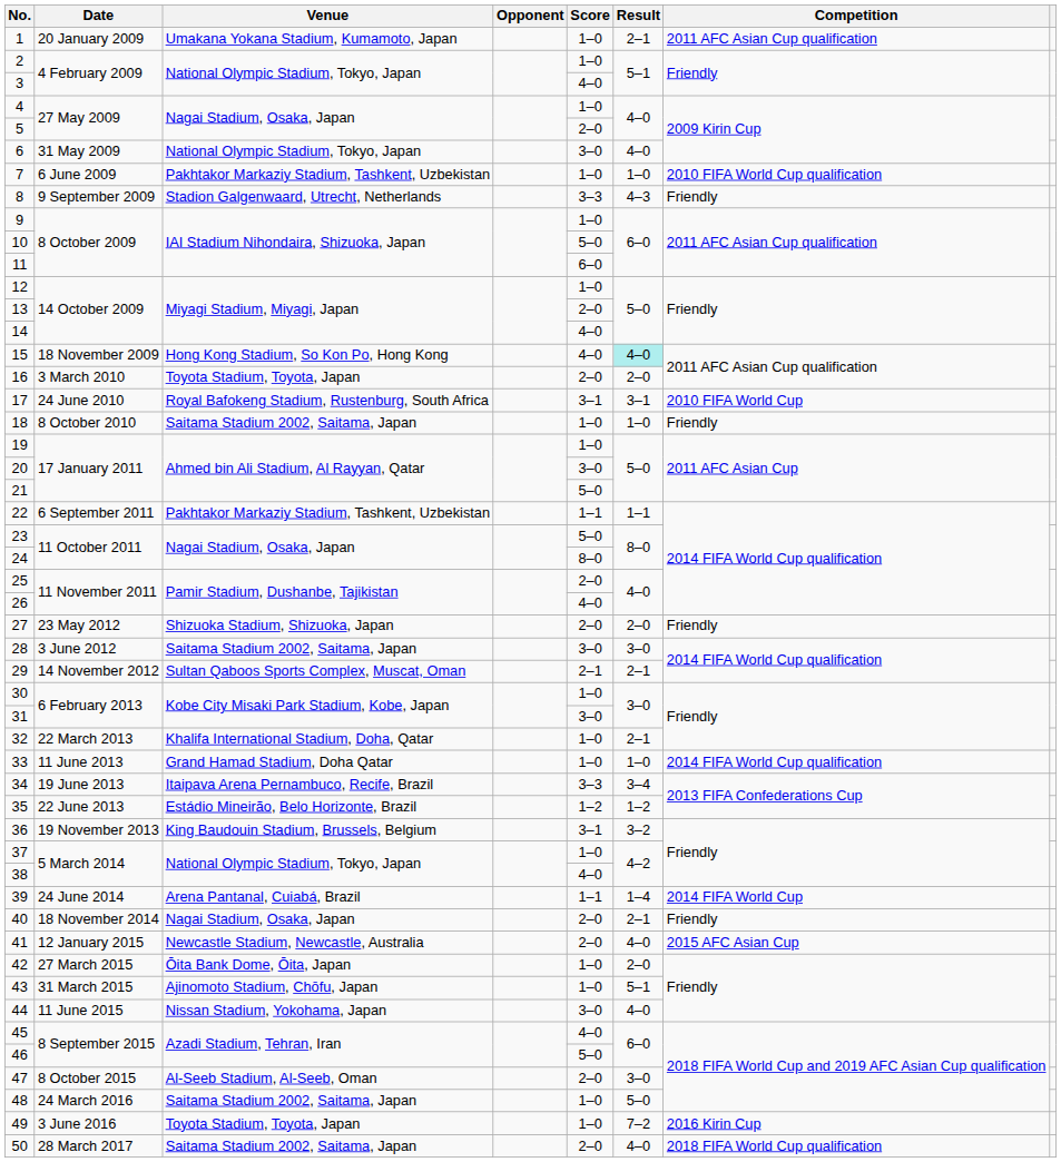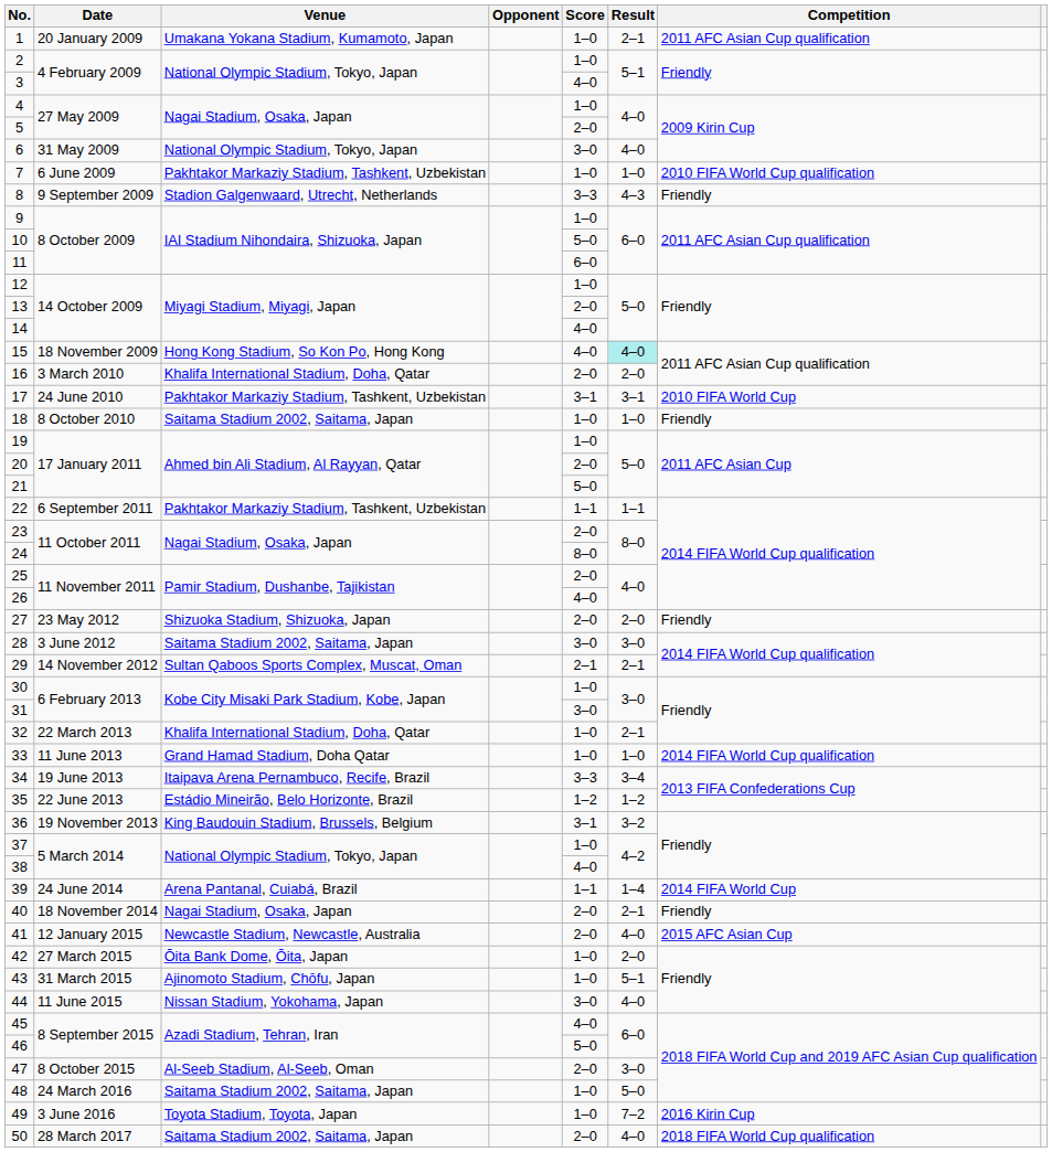 <table class="wikitable sortable">
 <tr>
 <th scope="col">No.</th>
 <th scope="col">Date</th>
 <th scope="col">Venue</th>
 <th scope="col">Opponent</th>
 <th scope="col">Score</th>
 <th scope="col">Result</th>
 <th scope="col">Competition</th>
 <th scope="col" class="unsortable"></th>
 </tr>
 <tr>
 <td align="center">1</td>
 <td>20 January 2009</td>
 <td><a href='#'>Umakana Yokana Stadium</a>, <a href='#'>Kumamoto</a>, Japan</td>
 <td></td>
 <td align="center">1–0</td>
 <td align="center">2–1</td>
 <td><a href='#'>2011 AFC Asian Cup qualification</a></td>
 <td></td>
 </tr>
 <tr>
 <td align="center">2</td>
 <td rowspan="2">4 February 2009</td>
 <td rowspan="2"><a href='#'>National Olympic Stadium</a>, Tokyo, Japan</td>
 <td rowspan="2"></td>
 <td align="center">1–0</td>
 <td rowspan="2" style="text-align:center;">5–1</td>
 <td rowspan="2"><a href='#'>Friendly</a></td>
 <td rowspan="2"></td>
 </tr>
 <tr>
 <td align="center">3</td>
 <td align="center">4–0</td>
 </tr>
 <tr>
 <td align="center">4</td>
 <td rowspan="2">27 May 2009</td>
 <td rowspan="2"><a href='#'>Nagai Stadium</a>, <a href='#'>Osaka</a>, Japan</td>
 <td rowspan="2"></td>
 <td align="center">1–0</td>
 <td rowspan="2" style="text-align:center;">4–0</td>
 <td rowspan="3"><a href='#'>2009 Kirin Cup</a></td>
 <td rowspan="2"></td>
 </tr>
 <tr>
 <td align="center">5</td>
 <td align="center">2–0</td>
 </tr>
 <tr>
 <td align="center">6</td>
 <td>31 May 2009</td>
 <td><a href='#'>National Olympic Stadium</a>, Tokyo, Japan</td>
 <td></td>
 <td align="center">3–0</td>
 <td align="center">4–0</td>
 <td></td>
 </tr>
 <tr>
 <td align="center">7</td>
 <td>6 June 2009</td>
 <td><a href='#'>Pakhtakor Markaziy Stadium</a>, <a href='#'>Tashkent</a>, Uzbekistan</td>
 <td></td>
 <td align="center">1–0</td>
 <td align="center">1–0</td>
 <td><a href='#'>2010 FIFA World Cup qualification</a></td>
 <td></td>
 </tr>
 <tr>
 <td align="center">8</td>
 <td>9 September 2009</td>
 <td><a href='#'>Stadion Galgenwaard</a>, <a href='#'>Utrecht</a>, Netherlands</td>
 <td></td>
 <td align="center">3–3</td>
 <td align="center">4–3</td>
 <td>Friendly</td>
 <td></td>
 </tr>
 <tr>
 <td align="center">9</td>
 <td rowspan="3">8 October 2009</td>
 <td rowspan="3"><a href='#'>IAI Stadium Nihondaira</a>, <a href='#'>Shizuoka</a>, Japan</td>
 <td rowspan="3"></td>
 <td align="center">1–0</td>
 <td rowspan="3" style="text-align:center;">6–0</td>
 <td rowspan="3"><a href='#'>2011 AFC Asian Cup qualification</a></td>
 <td rowspan="3"></td>
 </tr>
 <tr>
 <td align="center">10</td>
 <td align="center">5–0</td>
 </tr>
 <tr>
 <td align="center">11</td>
 <td align="center">6–0</td>
 </tr>
 <tr>
 <td align="center">12</td>
 <td rowspan="3">14 October 2009</td>
 <td rowspan="3"><a href='#'>Miyagi Stadium</a>, <a href='#'>Miyagi</a>, Japan</td>
 <td rowspan="3"></td>
 <td align="center">1–0</td>
 <td rowspan="3" style="text-align:center;">5–0</td>
 <td rowspan="3">Friendly</td>
 <td rowspan="3"></td>
 </tr>
 <tr>
 <td align="center">13</td>
 <td align="center">2–0</td>
 </tr>
 <tr>
 <td align="center">14</td>
 <td align="center">4–0</td>
 </tr>
 <tr>
 <td align="center">15</td>
 <td>18 November 2009</td>
 <td><a href='#'>Hong Kong Stadium</a>, <a href='#'>So Kon Po</a>, Hong Kong</td>
 <td></td>
 <td align="center">4–0</td>
 <td align="center" style="background: paleturquoise;">4–0</td>
 <td rowspan=2>2011 AFC Asian Cup qualification</td>
 <td></td>
 </tr>
 <tr>
 <td align="center">16</td>
 <td>3 March 2010</td>
-<td><a href='#'>Toyota Stadium</a>, <a href='#'>Toyota</a>, Japan</td>
+<td><a href='#'>Khalifa International Stadium</a>, <a href='#'>Doha</a>, Qatar</td>
 <td></td>
 <td align="center">2–0</td>
 <td align="center">2–0</td>
 <td></td>
 </tr>
 <tr>
 <td align="center">17</td>
 <td>24 June 2010</td>
-<td><a href='#'>Royal Bafokeng Stadium</a>, <a href='#'>Rustenburg</a>, South Africa</td>
+<td><a href='#'>Pakhtakor Markaziy Stadium</a>, Tashkent, Uzbekistan</td>
 <td></td>
 <td align="center">3–1</td>
 <td align="center">3–1</td>
 <td><a href='#'>2010 FIFA World Cup</a></td>
 <td></td>
 </tr>
 <tr>
 <td align="center">18</td>
 <td>8 October 2010</td>
 <td><a href='#'>Saitama Stadium 2002</a>, <a href='#'>Saitama</a>, Japan</td>
 <td></td>
 <td align="center">1–0</td>
 <td align="center">1–0</td>
 <td>Friendly</td>
 <td></td>
 </tr>
 <tr>
 <td align="center">19</td>
 <td rowspan="3">17 January 2011</td>
 <td rowspan="3"><a href='#'>Ahmed bin Ali Stadium</a>, <a href='#'>Al Rayyan</a>, Qatar</td>
 <td rowspan="3"></td>
 <td align="center">1–0</td>
 <td rowspan="3" style="text-align:center;">5–0</td>
 <td rowspan="3"><a href='#'>2011 AFC Asian Cup</a></td>
 <td rowspan="3"></td>
 </tr>
 <tr>
 <td align="center">20</td>
-<td align="center">3–0</td>
+<td align="center">2–0</td>
 </tr>
 <tr>
 <td align="center">21</td>
 <td align="center">5–0</td>
 </tr>
 <tr>
 <td align="center">22</td>
 <td>6 September 2011</td>
 <td><a href='#'>Pakhtakor Markaziy Stadium</a>, Tashkent, Uzbekistan</td>
 <td></td>
 <td align="center">1–1</td>
 <td align="center">1–1</td>
 <td rowspan=5><a href='#'>2014 FIFA World Cup qualification</a></td>
 <td></td>
 </tr>
 <tr>
 <td align="center">23</td>
 <td rowspan="2">11 October 2011</td>
 <td rowspan="2"><a href='#'>Nagai Stadium</a>, <a href='#'>Osaka</a>, Japan</td>
 <td rowspan="2"></td>
-<td align="center">5–0</td>
+<td align="center">2–0</td>
 <td rowspan="2" style="text-align:center;">8–0</td>
 <td rowspan="2"></td>
 </tr>
 <tr>
 <td align="center">24</td>
 <td align="center">8–0</td>
 </tr>
 <tr>
 <td align="center">25</td>
 <td rowspan="2">11 November 2011</td>
 <td rowspan="2"><a href='#'>Pamir Stadium</a>, <a href='#'>Dushanbe</a>, <a href='#'>Tajikistan</a></td>
 <td rowspan="2"></td>
 <td align="center">2–0</td>
 <td rowspan="2" style="text-align:center;">4–0</td>
 <td rowspan="2"></td>
 </tr>
 <tr>
 <td align="center">26</td>
 <td align="center">4–0</td>
 </tr>
 <tr>
 <td align="center">27</td>
 <td>23 May 2012</td>
 <td><a href='#'>Shizuoka Stadium</a>, <a href='#'>Shizuoka</a>, Japan</td>
 <td></td>
 <td align="center">2–0</td>
 <td align="center">2–0</td>
 <td>Friendly</td>
 <td></td>
 </tr>
 <tr>
 <td align="center">28</td>
 <td>3 June 2012</td>
 <td><a href='#'>Saitama Stadium 2002</a>, <a href='#'>Saitama</a>, Japan</td>
 <td></td>
 <td align="center">3–0</td>
 <td align="center">3–0</td>
 <td rowspan=2><a href='#'>2014 FIFA World Cup qualification</a></td>
 <td></td>
 </tr>
 <tr>
 <td align="center">29</td>
 <td>14 November 2012</td>
 <td><a href='#'>Sultan Qaboos Sports Complex</a>, <a href='#'>Muscat, Oman</a></td>
 <td></td>
 <td align="center">2–1</td>
 <td align="center">2–1</td>
 <td></td>
 </tr>
 <tr>
 <td align="center">30</td>
 <td rowspan="2">6 February 2013</td>
 <td rowspan="2"><a href='#'>Kobe City Misaki Park Stadium</a>, <a href='#'>Kobe</a>, Japan</td>
 <td rowspan="2"></td>
 <td align="center">1–0</td>
 <td rowspan="2" style="text-align:center;">3–0</td>
 <td rowspan="3">Friendly</td>
 <td rowspan="2"></td>
 </tr>
 <tr>
 <td align="center">31</td>
 <td align="center">3–0</td>
 </tr>
 <tr>
 <td align="center">32</td>
 <td>22 March 2013</td>
 <td><a href='#'>Khalifa International Stadium</a>, <a href='#'>Doha</a>, Qatar</td>
 <td></td>
 <td align="center">1–0</td>
 <td align="center">2–1</td>
 <td></td>
 </tr>
 <tr>
 <td align="center">33</td>
 <td>11 June 2013</td>
 <td><a href='#'>Grand Hamad Stadium</a>, Doha Qatar</td>
 <td></td>
 <td align="center">1–0</td>
 <td align="center">1–0</td>
 <td><a href='#'>2014 FIFA World Cup qualification</a></td>
 <td></td>
 </tr>
 <tr>
 <td align="center">34</td>
 <td>19 June 2013</td>
 <td><a href='#'>Itaipava Arena Pernambuco</a>, <a href='#'>Recife</a>, Brazil</td>
 <td></td>
 <td align="center">3–3</td>
 <td align="center">3–4</td>
 <td rowspan=2><a href='#'>2013 FIFA Confederations Cup</a></td>
 <td></td>
 </tr>
 <tr>
 <td align="center">35</td>
 <td>22 June 2013</td>
 <td><a href='#'>Estádio Mineirão</a>, <a href='#'>Belo Horizonte</a>, Brazil</td>
 <td></td>
 <td align="center">1–2</td>
 <td align="center">1–2</td>
 <td></td>
 </tr>
 <tr>
 <td align="center">36</td>
 <td>19 November 2013</td>
 <td><a href='#'>King Baudouin Stadium</a>, <a href='#'>Brussels</a>, Belgium</td>
 <td></td>
 <td align="center">3–1</td>
 <td align="center">3–2</td>
 <td rowspan=3>Friendly</td>
 <td></td>
 </tr>
 <tr>
 <td align="center">37</td>
 <td rowspan="2">5 March 2014</td>
 <td rowspan="2"><a href='#'>National Olympic Stadium</a>, Tokyo, Japan</td>
 <td rowspan="2"></td>
 <td align="center">1–0</td>
 <td rowspan="2" style="text-align:center;">4–2</td>
 <td rowspan="2"></td>
 </tr>
 <tr>
 <td align="center">38</td>
 <td align="center">4–0</td>
 </tr>
 <tr>
 <td align="center">39</td>
 <td>24 June 2014</td>
 <td><a href='#'>Arena Pantanal</a>, <a href='#'>Cuiabá</a>, Brazil</td>
 <td></td>
 <td align="center">1–1</td>
 <td align="center">1–4</td>
 <td><a href='#'>2014 FIFA World Cup</a></td>
 <td></td>
 </tr>
 <tr>
 <td align="center">40</td>
 <td>18 November 2014</td>
 <td><a href='#'>Nagai Stadium</a>, <a href='#'>Osaka</a>, Japan</td>
 <td></td>
 <td align="center">2–0</td>
 <td align="center">2–1</td>
 <td>Friendly</td>
 <td></td>
 </tr>
 <tr>
 <td align="center">41</td>
 <td>12 January 2015</td>
 <td><a href='#'>Newcastle Stadium</a>, <a href='#'>Newcastle</a>, Australia</td>
 <td></td>
 <td align="center">2–0</td>
 <td align="center">4–0</td>
 <td><a href='#'>2015 AFC Asian Cup</a></td>
 <td></td>
 </tr>
 <tr>
 <td align="center">42</td>
 <td>27 March 2015</td>
 <td><a href='#'>Ōita Bank Dome</a>, <a href='#'>Ōita</a>, Japan</td>
 <td></td>
 <td align="center">1–0</td>
 <td align="center">2–0</td>
 <td rowspan=3>Friendly</td>
 <td></td>
 </tr>
 <tr>
 <td align="center">43</td>
 <td>31 March 2015</td>
 <td><a href='#'>Ajinomoto Stadium</a>, <a href='#'>Chōfu</a>, Japan</td>
 <td></td>
 <td align="center">1–0</td>
 <td align="center">5–1</td>
 <td></td>
 </tr>
 <tr>
 <td align="center">44</td>
 <td>11 June 2015</td>
 <td><a href='#'>Nissan Stadium</a>, <a href='#'>Yokohama</a>, Japan</td>
 <td></td>
 <td align="center">3–0</td>
 <td align="center">4–0</td>
 <td></td>
 </tr>
 <tr>
 <td align="center">45</td>
 <td rowspan="2">8 September 2015</td>
 <td rowspan="2"><a href='#'>Azadi Stadium</a>, <a href='#'>Tehran</a>, Iran</td>
 <td rowspan="2"></td>
 <td align="center">4–0</td>
 <td rowspan="2" style="text-align:center;">6–0</td>
 <td rowspan=4><a href='#'>2018 FIFA World Cup and 2019 AFC Asian Cup qualification</a></td>
 <td rowspan="2"></td>
 </tr>
 <tr>
 <td align="center">46</td>
 <td align="center">5–0</td>
 </tr>
 <tr>
 <td align="center">47</td>
 <td>8 October 2015</td>
 <td><a href='#'>Al-Seeb Stadium</a>, <a href='#'>Al-Seeb</a>, Oman</td>
 <td></td>
 <td align="center">2–0</td>
 <td align="center">3–0</td>
 <td></td>
 </tr>
 <tr>
 <td align="center">48</td>
 <td>24 March 2016</td>
 <td><a href='#'>Saitama Stadium 2002</a>, <a href='#'>Saitama</a>, Japan</td>
 <td></td>
 <td align="center">1–0</td>
 <td align="center">5–0</td>
 <td></td>
 </tr>
 <tr>
 <td align="center">49</td>
 <td>3 June 2016</td>
 <td><a href='#'>Toyota Stadium</a>, <a href='#'>Toyota</a>, Japan</td>
 <td></td>
 <td align="center">1–0</td>
 <td align="center">7–2</td>
 <td><a href='#'>2016 Kirin Cup</a></td>
 <td></td>
 </tr>
 <tr>
 <td align="center">50</td>
 <td>28 March 2017</td>
 <td><a href='#'>Saitama Stadium 2002</a>, <a href='#'>Saitama</a>, Japan</td>
 <td></td>
 <td align="center">2–0</td>
 <td align="center">4–0</td>
 <td><a href='#'>2018 FIFA World Cup qualification</a></td>
 <td><br></td>
 </tr>
 </table>
